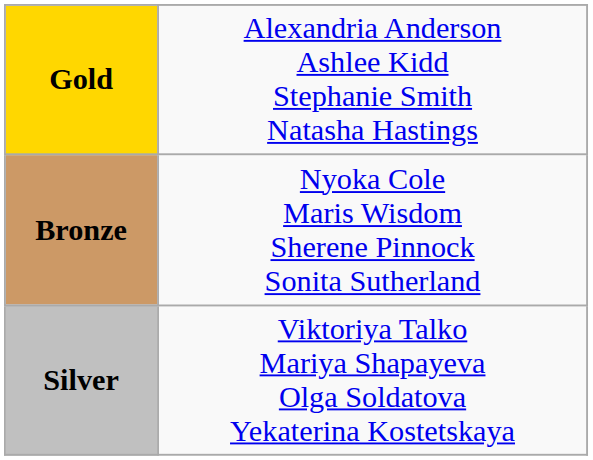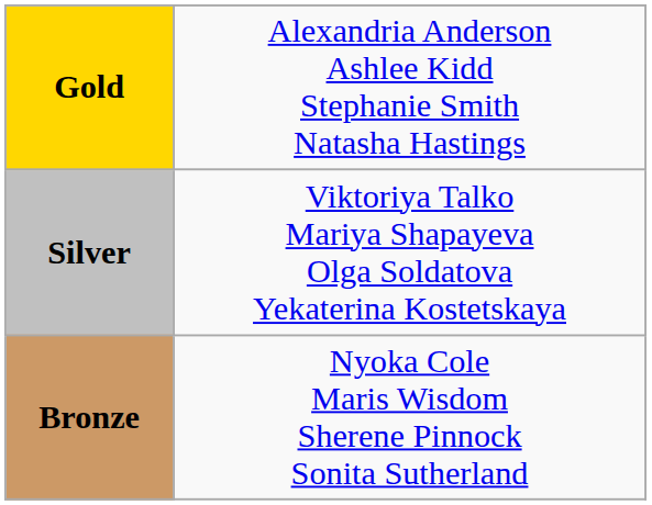 <table class="wikitable" style="text-align:center; " width="35%">
 <tr>
 <td bgcolor="gold"><strong>Gold</strong></td>
 <td><a href='#'>Alexandria Anderson</a><br><a href='#'>Ashlee Kidd</a><br><a href='#'>Stephanie Smith</a><br><a href='#'>Natasha Hastings</a><br>  <small><em></em></small></td>
 </tr>
 <tr>
+<td bgcolor="silver"><strong>Silver</strong></td>
+<td><a href='#'>Viktoriya Talko</a><br><a href='#'>Mariya Shapayeva</a><br><a href='#'>Olga Soldatova</a><br><a href='#'>Yekaterina Kostetskaya</a><br>  <small><em></em></small></td>
+</tr>
+<tr>
 <td bgcolor="CC9966"><strong>Bronze</strong></td>
 <td><a href='#'>Nyoka Cole</a><br><a href='#'>Maris Wisdom</a><br><a href='#'>Sherene Pinnock</a><br><a href='#'>Sonita Sutherland</a><br>  <small><em></em></small></td>
 </tr>
-<tr>
-<td bgcolor="silver"><strong>Silver</strong></td>
-<td><a href='#'>Viktoriya Talko</a><br><a href='#'>Mariya Shapayeva</a><br><a href='#'>Olga Soldatova</a><br><a href='#'>Yekaterina Kostetskaya</a><br>  <small><em></em></small></td>
-</tr>
 </table>
